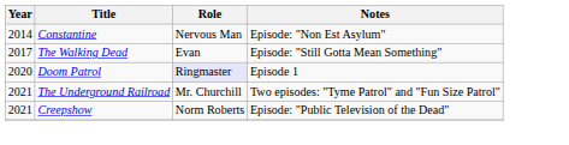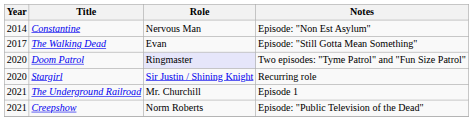 <table class="wikitable sortable">
 <tr>
 <th>Year</th>
 <th>Title</th>
 <th>Role</th>
 <th class="unsortable">Notes</th>
 </tr>
 <tr>
 <td>2014</td>
 <td><em><a href='#'>Constantine</a></em></td>
 <td>Nervous Man</td>
 <td>Episode: "Non Est Asylum"</td>
 </tr>
 <tr>
 <td>2017</td>
 <td><em><a href='#'>The Walking Dead</a></em></td>
 <td>Evan</td>
 <td>Episode: "Still Gotta Mean Something"</td>
 </tr>
 <tr>
 <td>2020</td>
 <td><em><a href='#'>Doom Patrol</a></em></td>
 <td style="background: lavender;">Ringmaster</td>
-<td>Episode 1</td>
+<td>Two episodes: "Tyme Patrol" and "Fun Size Patrol"</td>
+</tr>
+<tr>
+<td>2020</td>
+<td><em><a href='#'>Stargirl</a></em></td>
+<td><a href='#'>Sir Justin / Shining Knight</a></td>
+<td>Recurring role</td>
 </tr>
 <tr>
 <td>2021</td>
 <td><em><a href='#'>The Underground Railroad</a></em></td>
 <td>Mr. Churchill</td>
-<td>Two episodes: "Tyme Patrol" and "Fun Size Patrol"</td>
+<td>Episode 1</td>
 </tr>
 <tr>
 <td>2021</td>
 <td><em><a href='#'>Creepshow</a></em></td>
 <td>Norm Roberts</td>
 <td>Episode: "Public Television of the Dead"</td>
 </tr>
 <tr>
 </tr>
 </table>
